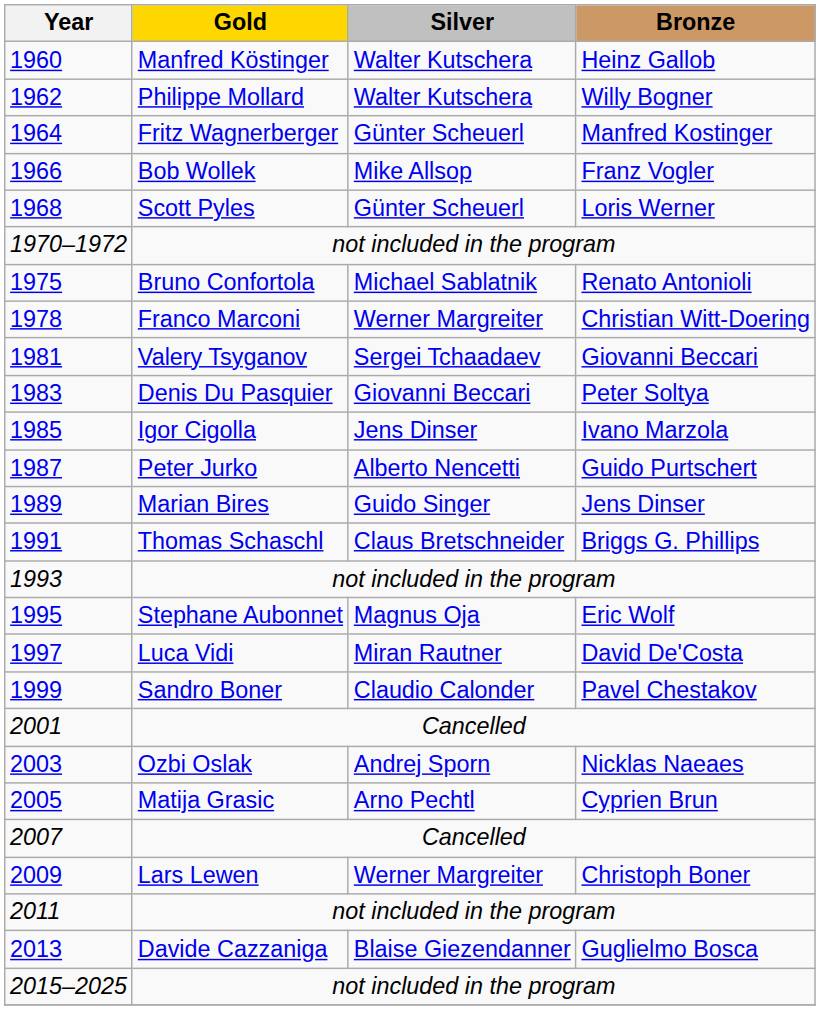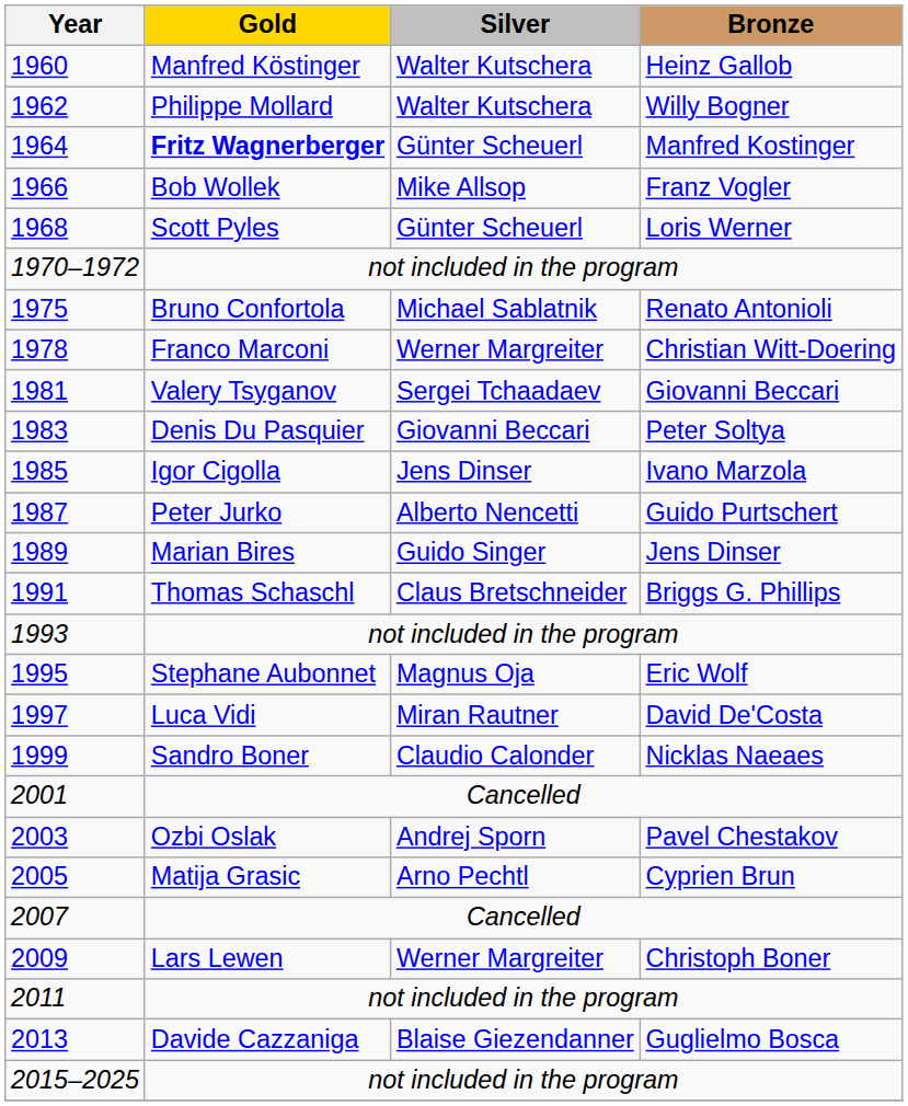 <table class="wikitable">
 <tr>
 <th>Year</th>
 <td align=center bgcolor=gold><strong>Gold</strong></td>
 <td align=center bgcolor=silver><strong>Silver</strong></td>
 <td align=center bgcolor=cc9966><strong>Bronze</strong></td>
 </tr>
 <tr>
 <td><a href='#'>1960</a></td>
 <td> <a href='#'>Manfred Köstinger</a></td>
 <td> <a href='#'>Walter Kutschera</a></td>
 <td> <a href='#'>Heinz Gallob</a></td>
 </tr>
 <tr>
 <td><a href='#'>1962</a></td>
 <td> <a href='#'>Philippe Mollard</a></td>
 <td> <a href='#'>Walter Kutschera</a></td>
 <td> <a href='#'>Willy Bogner</a></td>
 </tr>
 <tr>
 <td><a href='#'>1964</a></td>
-<td> <a href='#'>Fritz Wagnerberger</a></td>
+<td><strong> <a href='#'>Fritz Wagnerberger</a></strong></td>
 <td> <a href='#'>Günter Scheuerl</a></td>
 <td> <a href='#'>Manfred Kostinger</a></td>
 </tr>
 <tr>
 <td><a href='#'>1966</a></td>
 <td> <a href='#'>Bob Wollek</a></td>
 <td> <a href='#'>Mike Allsop</a></td>
 <td> <a href='#'>Franz Vogler</a></td>
 </tr>
 <tr>
 <td><a href='#'>1968</a></td>
 <td> <a href='#'>Scott Pyles</a></td>
 <td> <a href='#'>Günter Scheuerl</a></td>
 <td> <a href='#'>Loris Werner</a></td>
 </tr>
 <tr>
 <td><em>1970–1972</em></td>
 <td colspan=3 align=center><em>not included in the program</em></td>
 </tr>
 <tr>
 <td><a href='#'>1975</a></td>
 <td> <a href='#'>Bruno Confortola</a></td>
 <td> <a href='#'>Michael Sablatnik</a></td>
 <td> <a href='#'>Renato Antonioli</a></td>
 </tr>
 <tr>
 <td><a href='#'>1978</a></td>
 <td> <a href='#'>Franco Marconi</a></td>
 <td> <a href='#'>Werner Margreiter</a></td>
 <td> <a href='#'>Christian Witt-Doering</a></td>
 </tr>
 <tr>
 <td><a href='#'>1981</a></td>
 <td> <a href='#'>Valery Tsyganov</a></td>
 <td> <a href='#'>Sergei Tchaadaev</a></td>
 <td> <a href='#'>Giovanni Beccari</a></td>
 </tr>
 <tr>
 <td><a href='#'>1983</a></td>
 <td> <a href='#'>Denis Du Pasquier</a></td>
 <td> <a href='#'>Giovanni Beccari</a></td>
 <td> <a href='#'>Peter Soltya</a></td>
 </tr>
 <tr>
 <td><a href='#'>1985</a></td>
 <td> <a href='#'>Igor Cigolla</a></td>
 <td> <a href='#'>Jens Dinser</a></td>
 <td> <a href='#'>Ivano Marzola</a></td>
 </tr>
 <tr>
 <td><a href='#'>1987</a></td>
 <td> <a href='#'>Peter Jurko</a></td>
 <td> <a href='#'>Alberto Nencetti</a></td>
 <td> <a href='#'>Guido Purtschert</a></td>
 </tr>
 <tr>
 <td><a href='#'>1989</a></td>
 <td> <a href='#'>Marian Bires</a></td>
 <td> <a href='#'>Guido Singer</a></td>
 <td> <a href='#'>Jens Dinser</a></td>
 </tr>
 <tr>
 <td><a href='#'>1991</a></td>
 <td> <a href='#'>Thomas Schaschl</a></td>
 <td> <a href='#'>Claus Bretschneider</a></td>
 <td> <a href='#'>Briggs G. Phillips</a></td>
 </tr>
 <tr>
 <td><em>1993</em></td>
 <td colspan=3 align=center><em>not included in the program</em></td>
 </tr>
 <tr>
 <td><a href='#'>1995</a></td>
 <td> <a href='#'>Stephane Aubonnet</a></td>
 <td> <a href='#'>Magnus Oja</a></td>
 <td> <a href='#'>Eric Wolf</a></td>
 </tr>
 <tr>
 <td><a href='#'>1997</a></td>
 <td> <a href='#'>Luca Vidi</a></td>
 <td> <a href='#'>Miran Rautner</a></td>
 <td> <a href='#'>David De'Costa</a></td>
 </tr>
 <tr>
 <td><a href='#'>1999</a></td>
 <td> <a href='#'>Sandro Boner</a></td>
 <td> <a href='#'>Claudio Calonder</a></td>
-<td> <a href='#'>Pavel Chestakov</a></td>
+<td> <a href='#'>Nicklas Naeaes</a></td>
 </tr>
 <tr>
 <td><em>2001</em></td>
 <td colspan=3 align=center><em>Cancelled</em></td>
 </tr>
 <tr>
 <td><a href='#'>2003</a></td>
 <td> <a href='#'>Ozbi Oslak</a></td>
 <td> <a href='#'>Andrej Sporn</a></td>
-<td> <a href='#'>Nicklas Naeaes</a></td>
+<td> <a href='#'>Pavel Chestakov</a></td>
 </tr>
 <tr>
 <td><a href='#'>2005</a></td>
 <td> <a href='#'>Matija Grasic</a></td>
 <td> <a href='#'>Arno Pechtl</a></td>
 <td> <a href='#'>Cyprien Brun</a></td>
 </tr>
 <tr>
 <td><em>2007</em></td>
 <td colspan=3 align=center><em>Cancelled</em></td>
 </tr>
 <tr>
 <td><a href='#'>2009</a></td>
 <td> <a href='#'>Lars Lewen</a></td>
 <td> <a href='#'>Werner Margreiter</a></td>
 <td> <a href='#'>Christoph Boner</a></td>
 </tr>
 <tr>
 <td><em>2011</em></td>
 <td colspan=3 align=center><em>not included in the program</em></td>
 </tr>
 <tr>
 <td><a href='#'>2013</a></td>
 <td> <a href='#'>Davide Cazzaniga</a></td>
 <td> <a href='#'>Blaise Giezendanner</a></td>
 <td> <a href='#'>Guglielmo Bosca</a></td>
 </tr>
 <tr>
 <td><em>2015–2025</em></td>
 <td colspan=3 align=center><em>not included in the program</em></td>
 </tr>
 <tr>
 </tr>
 </table>
